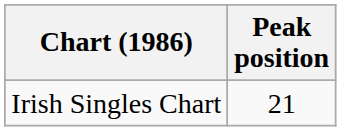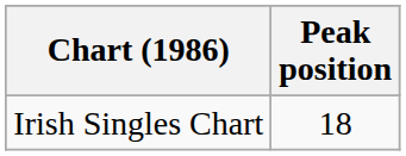 <table class="wikitable sortable">
 <tr>
 <th>Chart (1986)</th>
 <th>Peak<br>position</th>
 </tr>
 <tr>
 <td align="left">Irish Singles Chart</td>
-<td style="text-align:center;">21</td>
+<td style="text-align:center;">18</td>
 </tr>
 </table>
